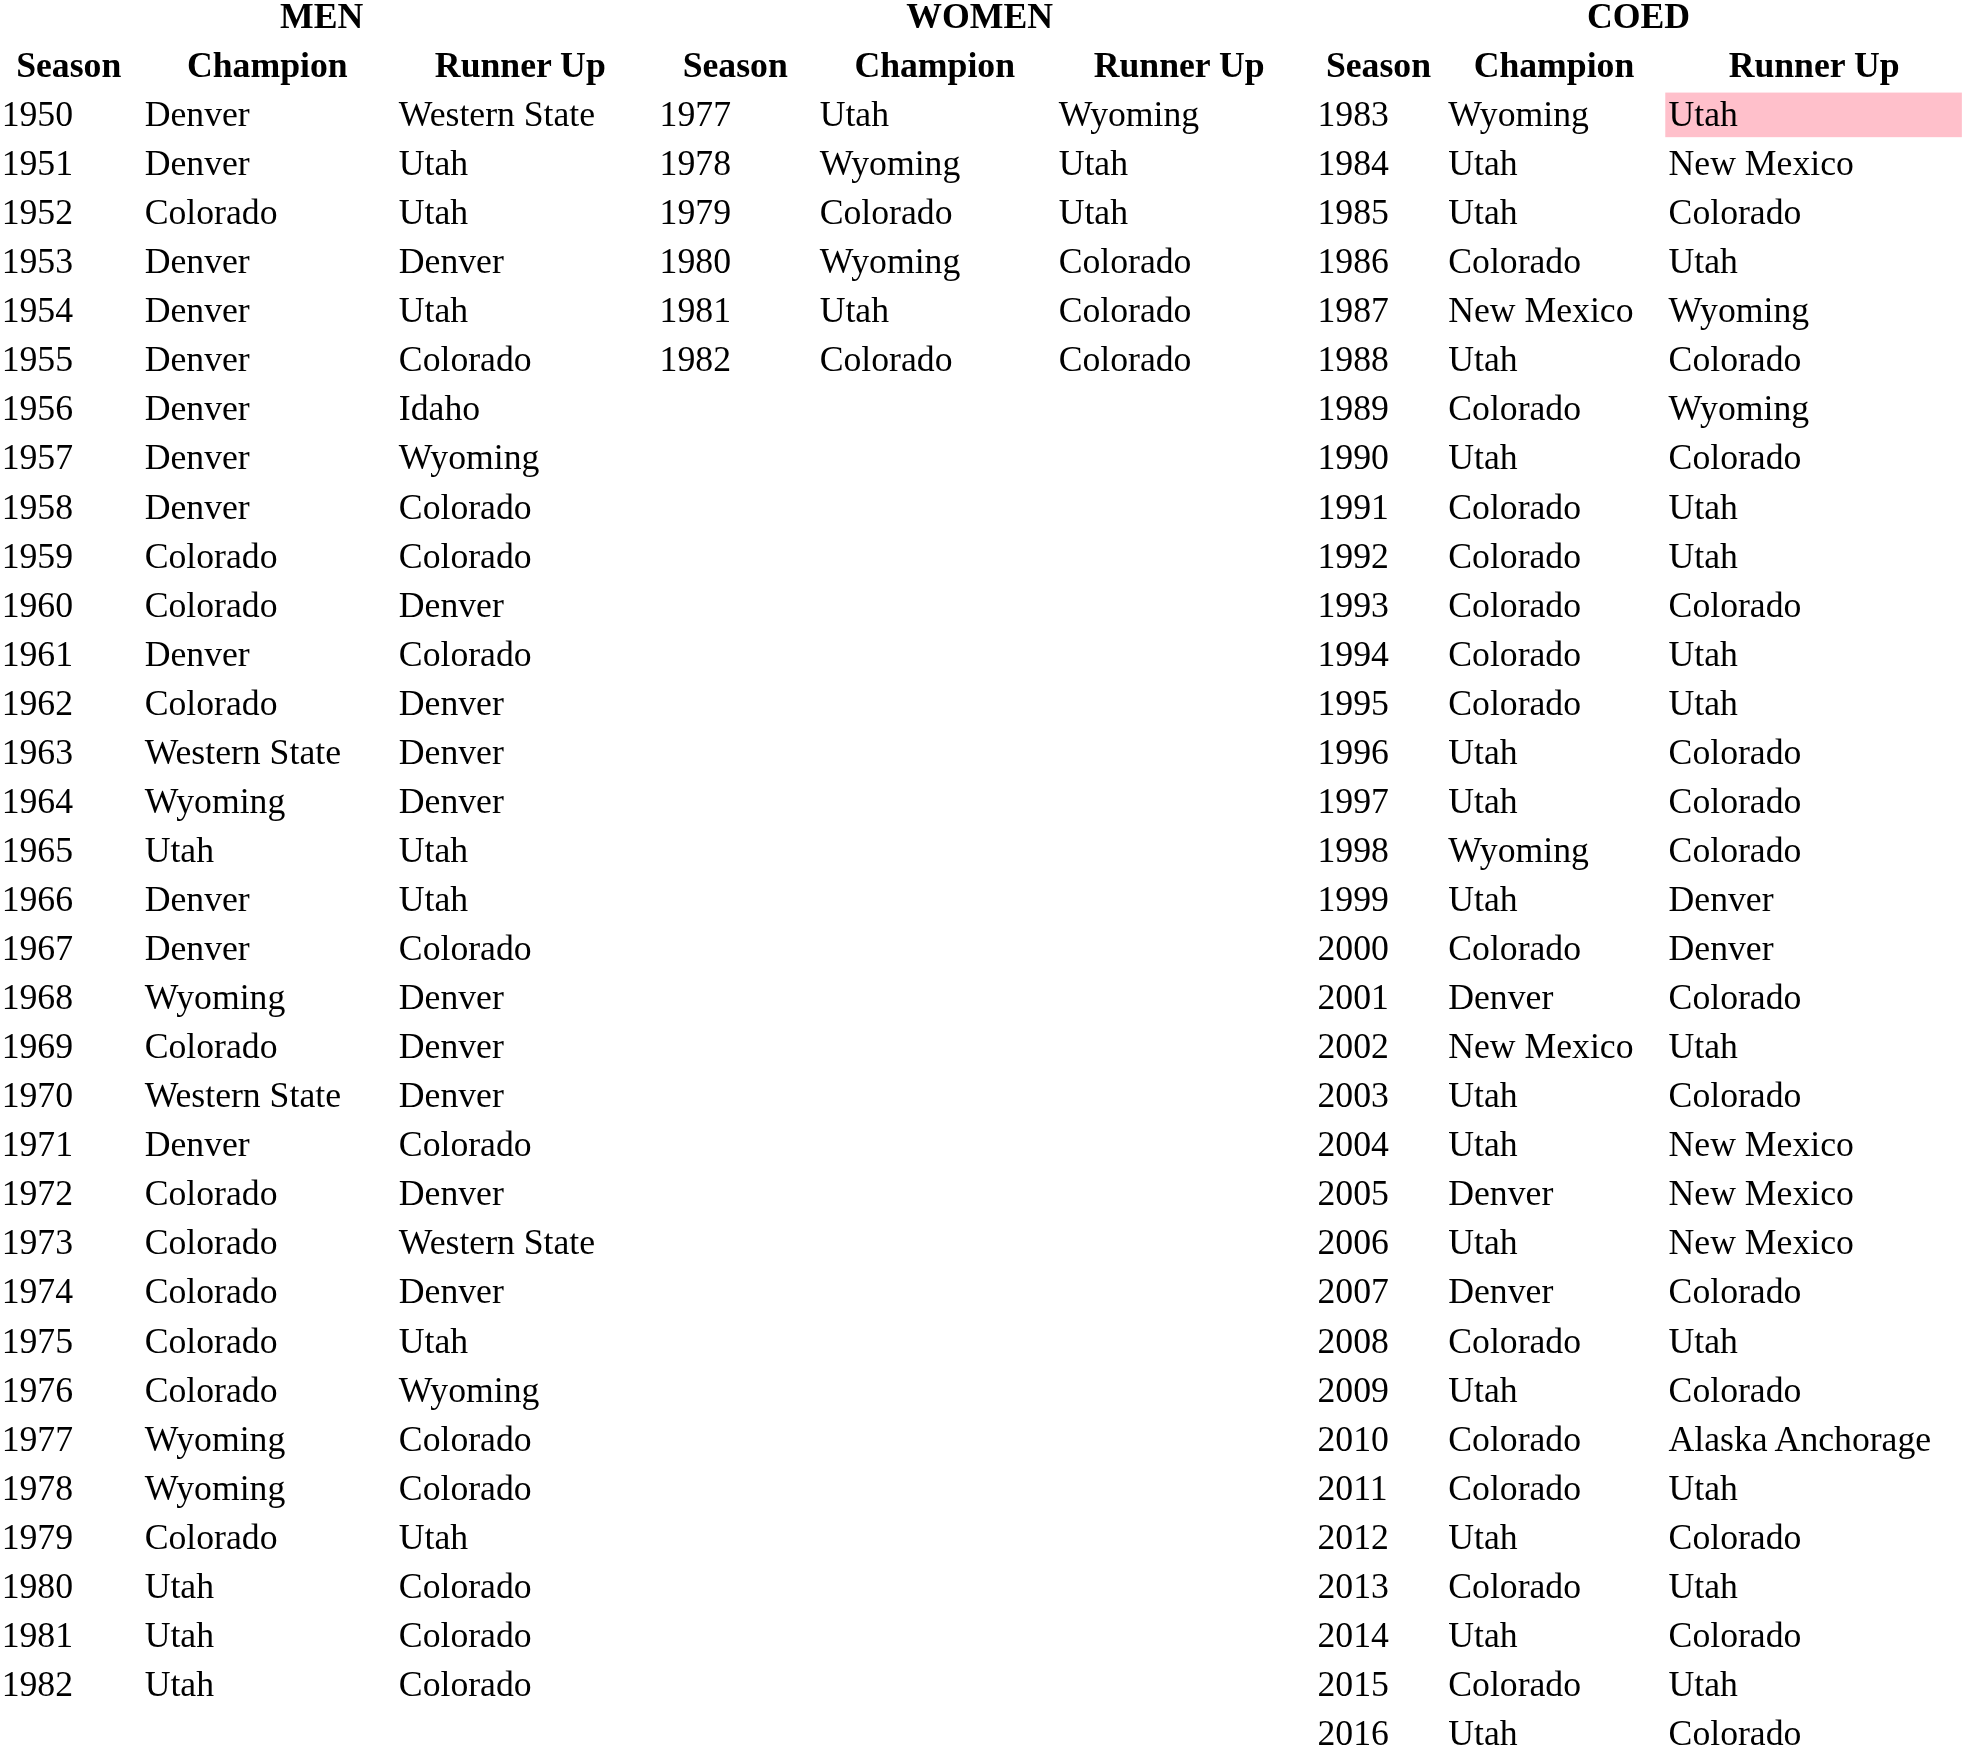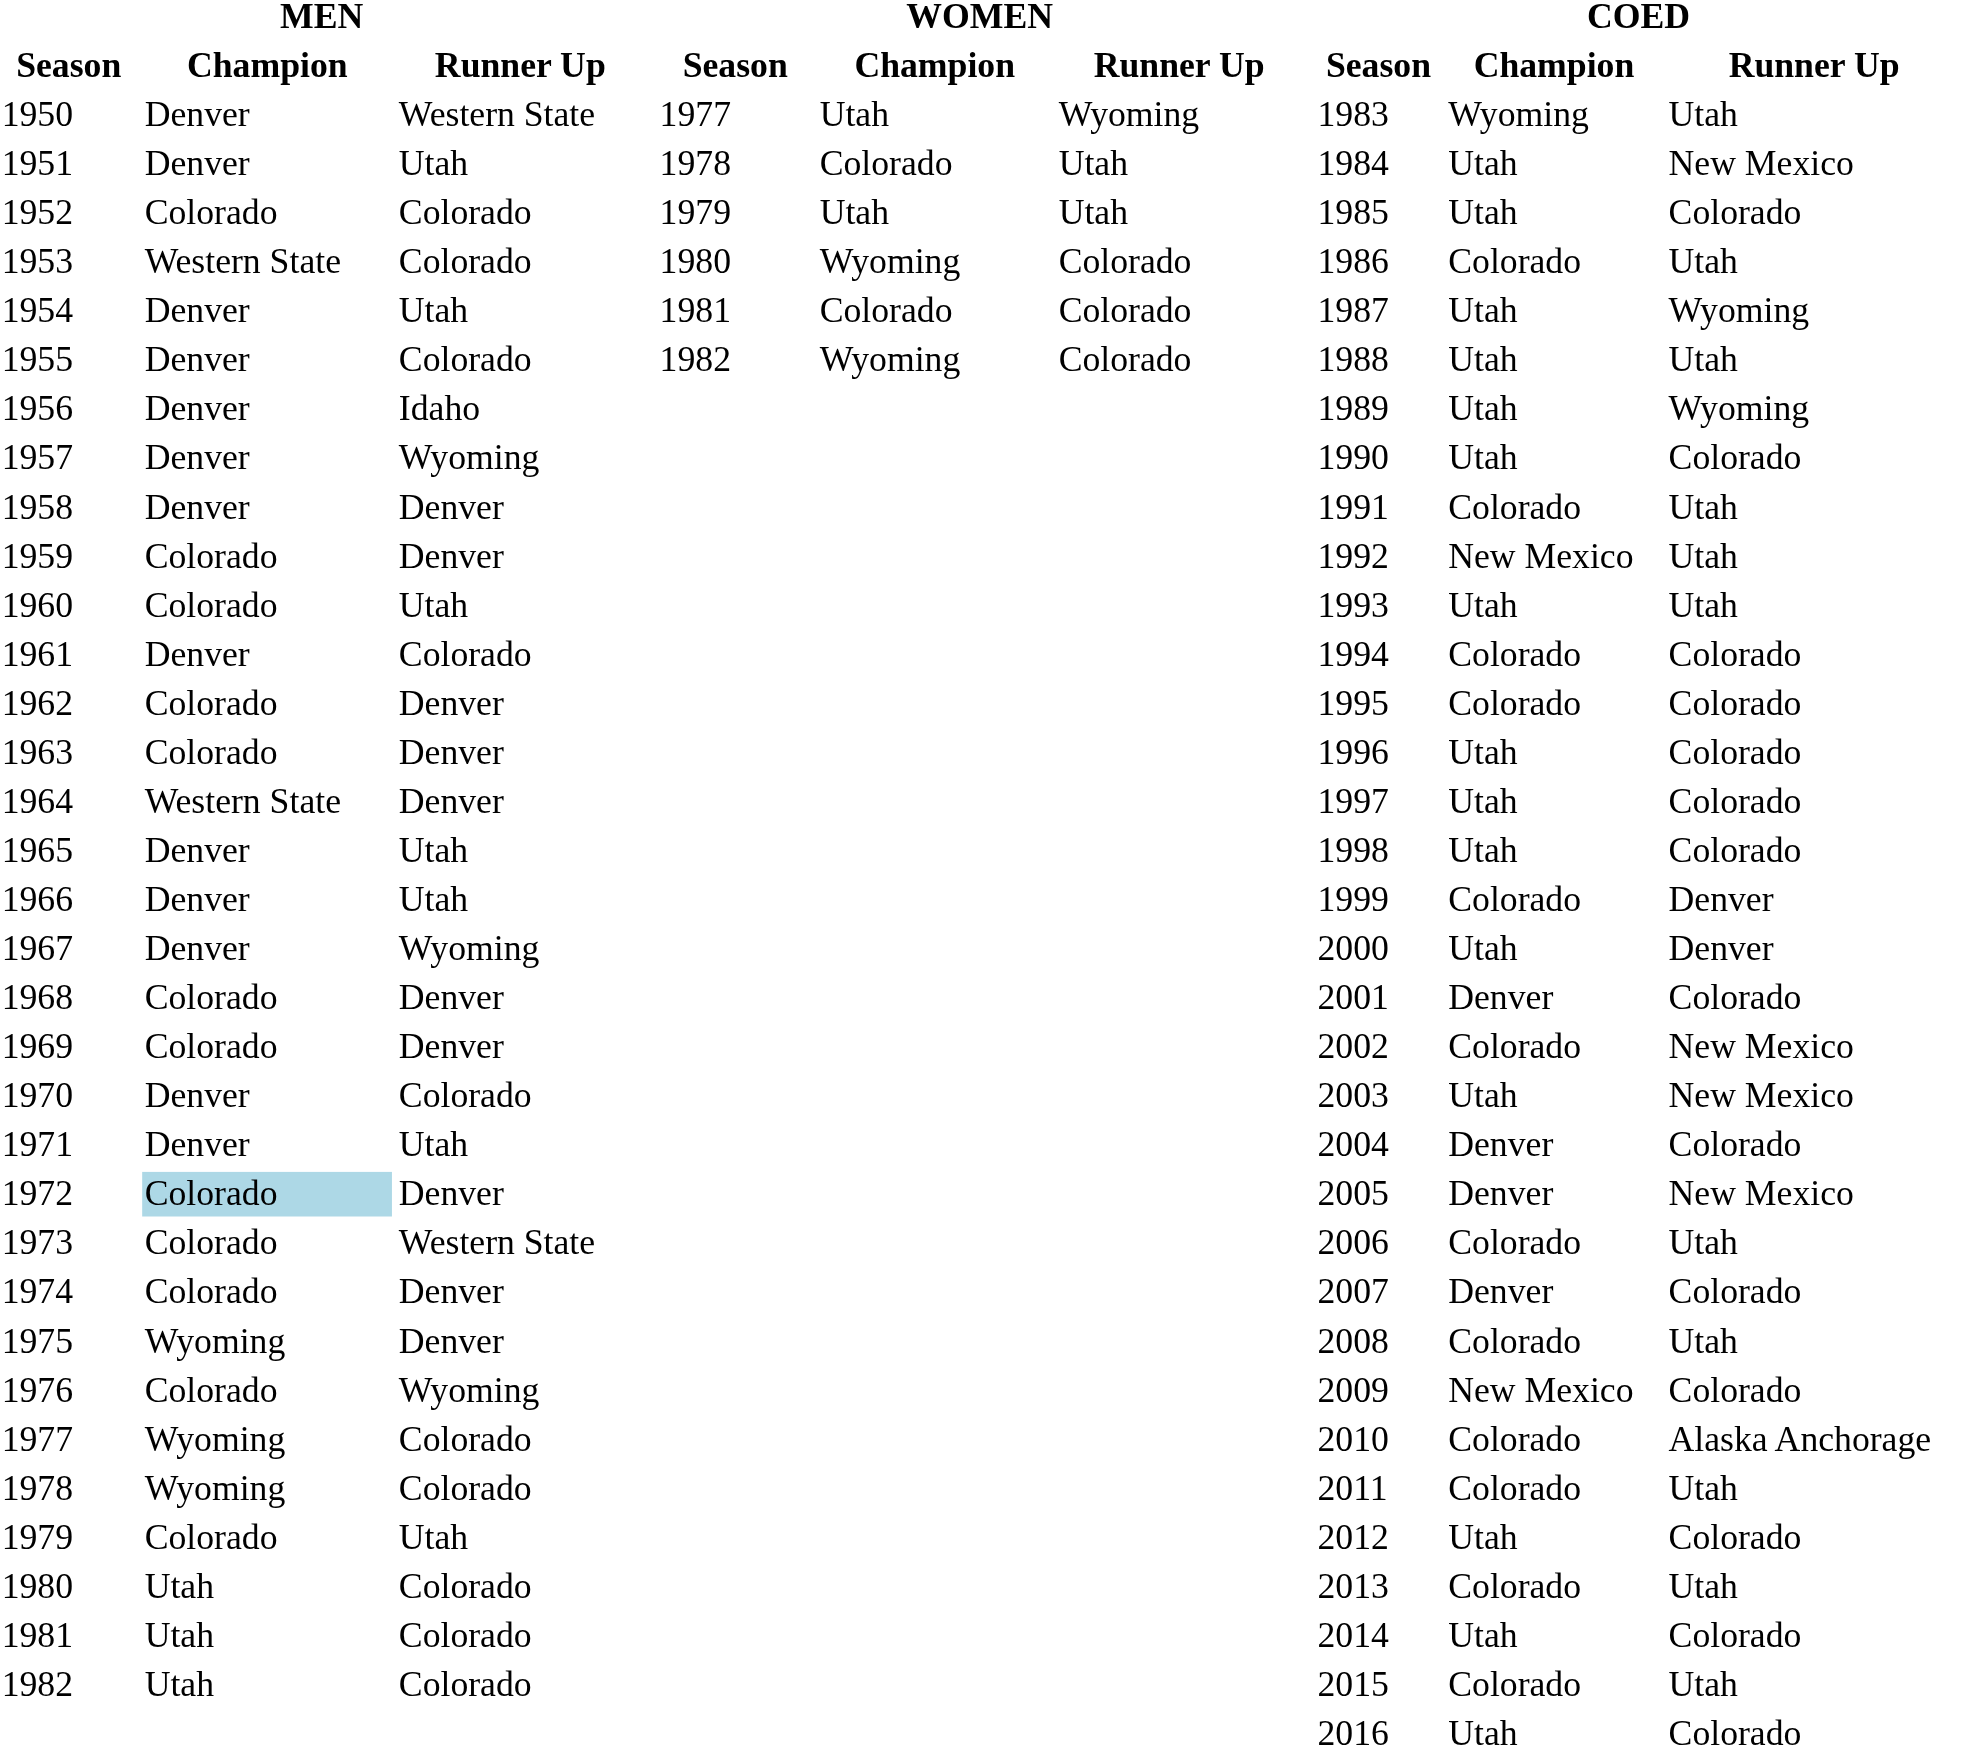 <table>
 <tr>
 <th colspan="3"  width="300">MEN</th>
 <th></th>
 <th colspan="3" width="300">WOMEN</th>
 <th></th>
 <th colspan="3" width="300">COED</th>
 </tr>
 <tr>
 <th>Season</th>
 <th>Champion</th>
 <th>Runner Up</th>
 <th></th>
 <th>Season</th>
 <th>Champion</th>
 <th>Runner Up</th>
 <th></th>
 <th>Season</th>
 <th>Champion</th>
 <th>Runner Up</th>
 </tr>
 <tr>
 <td>1950</td>
 <td>Denver</td>
 <td>Western State</td>
 <td></td>
 <td>1977</td>
 <td>Utah</td>
 <td>Wyoming</td>
 <td></td>
 <td>1983</td>
 <td>Wyoming</td>
-<td style="background: pink;">Utah</td>
+<td>Utah</td>
 </tr>
 <tr>
 <td>1951</td>
 <td>Denver</td>
 <td>Utah</td>
 <td></td>
 <td>1978</td>
-<td>Wyoming</td>
+<td>Colorado</td>
 <td>Utah</td>
 <td></td>
 <td>1984</td>
 <td>Utah</td>
 <td>New Mexico</td>
 </tr>
 <tr>
 <td>1952</td>
 <td>Colorado</td>
-<td>Utah</td>
+<td>Colorado</td>
 <td></td>
 <td>1979</td>
-<td>Colorado</td>
+<td>Utah</td>
 <td>Utah</td>
 <td></td>
 <td>1985</td>
 <td>Utah</td>
 <td>Colorado</td>
 </tr>
 <tr>
 <td>1953</td>
-<td>Denver</td>
-<td>Denver</td>
+<td>Western State</td>
+<td>Colorado</td>
 <td></td>
 <td>1980</td>
 <td>Wyoming</td>
 <td>Colorado</td>
 <td></td>
 <td>1986</td>
 <td>Colorado</td>
 <td>Utah</td>
 </tr>
 <tr>
 <td>1954</td>
 <td>Denver</td>
 <td>Utah</td>
 <td></td>
 <td>1981</td>
-<td>Utah</td>
+<td>Colorado</td>
 <td>Colorado</td>
 <td></td>
 <td>1987</td>
-<td>New Mexico</td>
+<td>Utah</td>
 <td>Wyoming</td>
 </tr>
 <tr>
 <td>1955</td>
 <td>Denver</td>
 <td>Colorado</td>
 <td></td>
 <td>1982</td>
-<td>Colorado</td>
+<td>Wyoming</td>
 <td>Colorado</td>
 <td></td>
 <td>1988</td>
 <td>Utah</td>
-<td>Colorado</td>
+<td>Utah</td>
 </tr>
 <tr>
 <td>1956</td>
 <td>Denver</td>
 <td>Idaho</td>
 <td></td>
 <td></td>
 <td></td>
 <td></td>
 <td></td>
 <td>1989</td>
-<td>Colorado</td>
+<td>Utah</td>
 <td>Wyoming</td>
 </tr>
 <tr>
 <td>1957</td>
 <td>Denver</td>
 <td>Wyoming</td>
 <td></td>
 <td></td>
 <td></td>
 <td></td>
 <td></td>
 <td>1990</td>
 <td>Utah</td>
 <td>Colorado</td>
 </tr>
 <tr>
 <td>1958</td>
 <td>Denver</td>
-<td>Colorado</td>
+<td>Denver</td>
 <td></td>
 <td></td>
 <td></td>
 <td></td>
 <td></td>
 <td>1991</td>
 <td>Colorado</td>
 <td>Utah</td>
 </tr>
 <tr>
 <td>1959</td>
 <td>Colorado</td>
-<td>Colorado</td>
+<td>Denver</td>
 <td></td>
 <td></td>
 <td></td>
 <td></td>
 <td></td>
 <td>1992</td>
-<td>Colorado</td>
+<td>New Mexico</td>
 <td>Utah</td>
 </tr>
 <tr>
 <td>1960</td>
 <td>Colorado</td>
-<td>Denver</td>
+<td>Utah</td>
 <td></td>
 <td></td>
 <td></td>
 <td></td>
 <td></td>
 <td>1993</td>
-<td>Colorado</td>
-<td>Colorado</td>
+<td>Utah</td>
+<td>Utah</td>
 </tr>
 <tr>
 <td>1961</td>
 <td>Denver</td>
 <td>Colorado</td>
 <td></td>
 <td></td>
 <td></td>
 <td></td>
 <td></td>
 <td>1994</td>
 <td>Colorado</td>
-<td>Utah</td>
+<td>Colorado</td>
 </tr>
 <tr>
 <td>1962</td>
 <td>Colorado</td>
 <td>Denver</td>
 <td></td>
 <td></td>
 <td></td>
 <td></td>
 <td></td>
 <td>1995</td>
 <td>Colorado</td>
-<td>Utah</td>
+<td>Colorado</td>
 </tr>
 <tr>
 <td>1963</td>
-<td>Western State</td>
+<td>Colorado</td>
 <td>Denver</td>
 <td></td>
 <td></td>
 <td></td>
 <td></td>
 <td></td>
 <td>1996</td>
 <td>Utah</td>
 <td>Colorado</td>
 </tr>
 <tr>
 <td>1964</td>
-<td>Wyoming</td>
+<td>Western State</td>
 <td>Denver</td>
 <td></td>
 <td></td>
 <td></td>
 <td></td>
 <td></td>
 <td>1997</td>
 <td>Utah</td>
 <td>Colorado</td>
 </tr>
 <tr>
 <td>1965</td>
-<td>Utah</td>
+<td>Denver</td>
 <td>Utah</td>
 <td></td>
 <td></td>
 <td></td>
 <td></td>
 <td></td>
 <td>1998</td>
-<td>Wyoming</td>
+<td>Utah</td>
 <td>Colorado</td>
 </tr>
 <tr>
 <td>1966</td>
 <td>Denver</td>
 <td>Utah</td>
 <td></td>
 <td></td>
 <td></td>
 <td></td>
 <td></td>
 <td>1999</td>
-<td>Utah</td>
+<td>Colorado</td>
 <td>Denver</td>
 </tr>
 <tr>
 <td>1967</td>
 <td>Denver</td>
-<td>Colorado</td>
+<td>Wyoming</td>
 <td></td>
 <td></td>
 <td></td>
 <td></td>
 <td></td>
 <td>2000</td>
-<td>Colorado</td>
+<td>Utah</td>
 <td>Denver</td>
 </tr>
 <tr>
 <td>1968</td>
-<td>Wyoming</td>
+<td>Colorado</td>
 <td>Denver</td>
 <td></td>
 <td></td>
 <td></td>
 <td></td>
 <td></td>
 <td>2001</td>
 <td>Denver</td>
 <td>Colorado</td>
 </tr>
 <tr>
 <td>1969</td>
 <td>Colorado</td>
 <td>Denver</td>
 <td></td>
 <td></td>
 <td></td>
 <td></td>
 <td></td>
 <td>2002</td>
+<td>Colorado</td>
 <td>New Mexico</td>
-<td>Utah</td>
 </tr>
 <tr>
 <td>1970</td>
-<td>Western State</td>
 <td>Denver</td>
+<td>Colorado</td>
 <td></td>
 <td></td>
 <td></td>
 <td></td>
 <td></td>
 <td>2003</td>
 <td>Utah</td>
-<td>Colorado</td>
+<td>New Mexico</td>
 </tr>
 <tr>
 <td>1971</td>
 <td>Denver</td>
-<td>Colorado</td>
+<td>Utah</td>
 <td></td>
 <td></td>
 <td></td>
 <td></td>
 <td></td>
 <td>2004</td>
-<td>Utah</td>
-<td>New Mexico</td>
+<td>Denver</td>
+<td>Colorado</td>
 </tr>
 <tr>
 <td>1972</td>
-<td>Colorado</td>
+<td style="background: lightblue;">Colorado</td>
 <td>Denver</td>
 <td></td>
 <td></td>
 <td></td>
 <td></td>
 <td></td>
 <td>2005</td>
 <td>Denver</td>
 <td>New Mexico</td>
 </tr>
 <tr>
 <td>1973</td>
 <td>Colorado</td>
 <td>Western State</td>
 <td></td>
 <td></td>
 <td></td>
 <td></td>
 <td></td>
 <td>2006</td>
+<td>Colorado</td>
 <td>Utah</td>
-<td>New Mexico</td>
 </tr>
 <tr>
 <td>1974</td>
 <td>Colorado</td>
 <td>Denver</td>
 <td></td>
 <td></td>
 <td></td>
 <td></td>
 <td></td>
 <td>2007</td>
 <td>Denver</td>
 <td>Colorado</td>
 </tr>
 <tr>
 <td>1975</td>
-<td>Colorado</td>
-<td>Utah</td>
+<td>Wyoming</td>
+<td>Denver</td>
 <td></td>
 <td></td>
 <td></td>
 <td></td>
 <td></td>
 <td>2008</td>
 <td>Colorado</td>
 <td>Utah</td>
 </tr>
 <tr>
 <td>1976</td>
 <td>Colorado</td>
 <td>Wyoming</td>
 <td></td>
 <td></td>
 <td></td>
 <td></td>
 <td></td>
 <td>2009</td>
-<td>Utah</td>
+<td>New Mexico</td>
 <td>Colorado</td>
 </tr>
 <tr>
 <td>1977</td>
 <td>Wyoming</td>
 <td>Colorado</td>
 <td></td>
 <td></td>
 <td></td>
 <td></td>
 <td></td>
 <td>2010</td>
 <td>Colorado</td>
 <td>Alaska Anchorage</td>
 </tr>
 <tr>
 <td>1978</td>
 <td>Wyoming</td>
 <td>Colorado</td>
 <td></td>
 <td></td>
 <td></td>
 <td></td>
 <td></td>
 <td>2011</td>
 <td>Colorado</td>
 <td>Utah</td>
 </tr>
 <tr>
 <td>1979</td>
 <td>Colorado</td>
 <td>Utah</td>
 <td></td>
 <td></td>
 <td></td>
 <td></td>
 <td></td>
 <td>2012</td>
 <td>Utah</td>
 <td>Colorado</td>
 </tr>
 <tr>
 <td>1980</td>
 <td>Utah</td>
 <td>Colorado</td>
 <td></td>
 <td></td>
 <td></td>
 <td></td>
 <td></td>
 <td>2013</td>
 <td>Colorado</td>
 <td>Utah</td>
 </tr>
 <tr>
 <td>1981</td>
 <td>Utah</td>
 <td>Colorado</td>
 <td></td>
 <td></td>
 <td></td>
 <td></td>
 <td></td>
 <td>2014</td>
 <td>Utah</td>
 <td>Colorado</td>
 </tr>
 <tr>
 <td>1982</td>
 <td>Utah</td>
 <td>Colorado</td>
 <td></td>
 <td></td>
 <td></td>
 <td></td>
 <td></td>
 <td>2015</td>
 <td>Colorado</td>
 <td>Utah</td>
 </tr>
 <tr>
 <td></td>
 <td></td>
 <td></td>
 <td></td>
 <td></td>
 <td></td>
 <td></td>
 <td></td>
 <td>2016</td>
 <td>Utah</td>
 <td>Colorado</td>
 </tr>
 </table>
